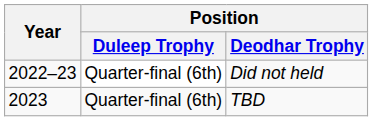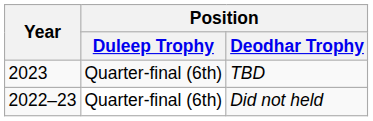 <table class="wikitable">
 <tr>
 <th rowspan="2">Year</th>
 <th colspan="2">Position</th>
 </tr>
 <tr>
 <th><a href='#'>Duleep Trophy</a></th>
 <th><a href='#'>Deodhar Trophy</a></th>
 </tr>
 <tr>
+<td>2023</td>
+<td>Quarter-final (6th)</td>
+<td><em>TBD</em></td>
+</tr>
+<tr>
 <td>2022–23</td>
 <td style="background: #ffffff;">Quarter-final (6th)</td>
 <td><em>Did not held</em></td>
 </tr>
-<tr>
-<td>2023</td>
-<td>Quarter-final (6th)</td>
-<td><em>TBD</em></td>
-</tr>
 </table>
